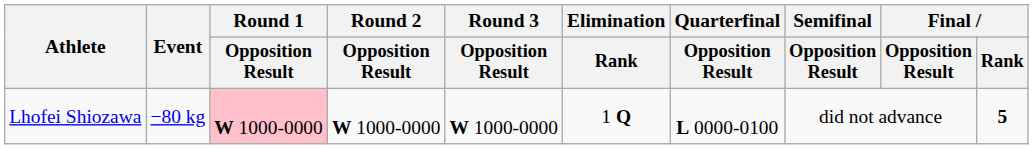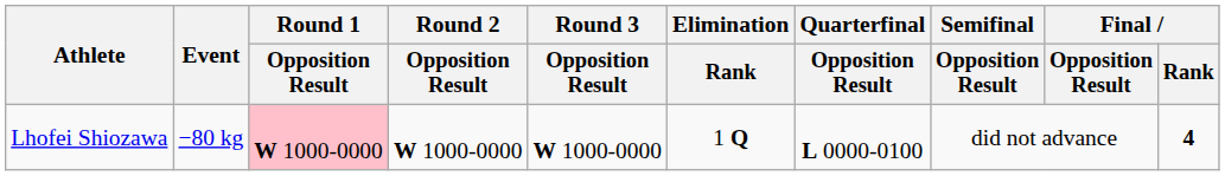 <table class="wikitable" style="font-size:90%">
 <tr>
 <th rowspan="2">Athlete</th>
 <th rowspan="2">Event</th>
 <th>Round 1</th>
 <th>Round 2</th>
 <th>Round 3</th>
 <th>Elimination</th>
 <th>Quarterfinal</th>
 <th>Semifinal</th>
 <th colspan=2>Final / </th>
 </tr>
 <tr style="font-size:95%">
 <th>Opposition<br>Result</th>
 <th>Opposition<br>Result</th>
 <th>Opposition<br>Result</th>
 <th>Rank</th>
 <th>Opposition<br>Result</th>
 <th>Opposition<br>Result</th>
 <th>Opposition<br>Result</th>
 <th>Rank</th>
 </tr>
 <tr align=center>
 <td align=left><a href='#'>Lhofei Shiozawa</a></td>
 <td align=left><a href='#'>−80 kg</a></td>
 <td style="background: pink;"><br><strong>W</strong> 1000-0000</td>
 <td><br><strong>W</strong> 1000-0000</td>
 <td><br><strong>W</strong> 1000-0000</td>
 <td>1 <strong>Q</strong></td>
 <td><br><strong>L</strong> 0000-0100</td>
 <td colspan=2>did not advance</td>
-<td><strong>5</strong></td>
+<td><strong>4</strong></td>
 </tr>
 </table>
